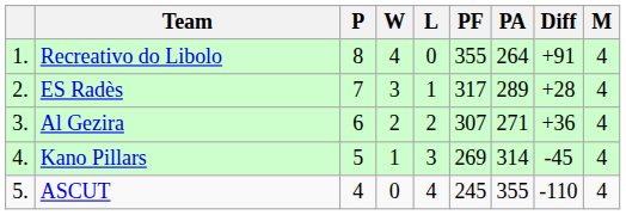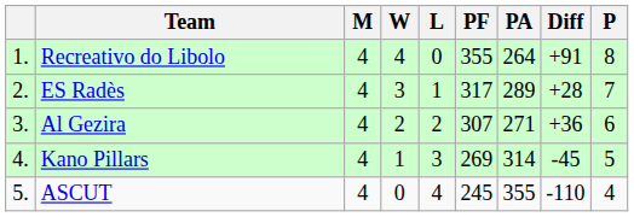 <table class="wikitable" style="text-align:center">
 <tr>
 <th width=15></th>
 <th width=220>Team</th>
-<th width=20>P</th>
+<th width=20>M</th>
 <th width=20>W</th>
 <th width=20>L</th>
 <th width=20>PF</th>
 <th width=20>PA</th>
 <th width=30>Diff</th>
-<th width=20>M</th>
+<th width=20>P</th>
 </tr>
 <tr style="background: #ccffcc;">
 <td>1.</td>
 <td align=left> <a href='#'>Recreativo do Libolo</a></td>
-<td>8</td>
+<td>4</td>
 <td>4</td>
 <td>0</td>
 <td>355</td>
 <td>264</td>
 <td>+91</td>
-<td>4</td>
+<td>8</td>
 </tr>
 <tr style="background: #ccffcc;">
 <td>2.</td>
 <td align=left> <a href='#'>ES Radès</a></td>
-<td>7</td>
+<td>4</td>
 <td>3</td>
 <td>1</td>
 <td>317</td>
 <td>289</td>
 <td>+28</td>
-<td>4</td>
+<td>7</td>
 </tr>
 <tr style="background: #ccffcc;">
 <td>3.</td>
 <td align=left> <a href='#'>Al Gezira</a></td>
-<td>6</td>
+<td>4</td>
 <td>2</td>
 <td>2</td>
 <td>307</td>
 <td>271</td>
 <td>+36</td>
-<td>4</td>
+<td>6</td>
 </tr>
 <tr style="background: #ccffcc;">
 <td>4.</td>
 <td align=left> <a href='#'>Kano Pillars</a></td>
-<td>5</td>
+<td>4</td>
 <td>1</td>
 <td>3</td>
 <td>269</td>
 <td>314</td>
 <td>-45</td>
-<td>4</td>
+<td>5</td>
 </tr>
 <tr>
 <td>5.</td>
 <td align=left> <a href='#'>ASCUT</a></td>
 <td>4</td>
 <td>0</td>
 <td>4</td>
 <td>245</td>
 <td>355</td>
 <td>-110</td>
 <td>4</td>
 </tr>
 </table>
